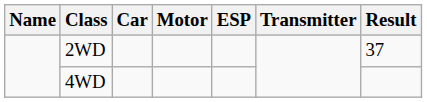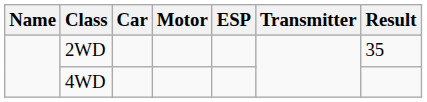 <table class="wikitable" style="font-size: 85%;">
 <tr>
 <th>Name</th>
 <th>Class</th>
 <th>Car</th>
 <th>Motor</th>
 <th>ESP</th>
 <th>Transmitter</th>
 <th>Result</th>
 </tr>
 <tr>
 <td rowspan=2></td>
 <td>2WD</td>
 <td></td>
 <td></td>
 <td></td>
 <td rowspan=2></td>
-<td>37</td>
+<td>35</td>
 </tr>
 <tr>
 <td>4WD</td>
 <td></td>
 <td></td>
 <td></td>
 <td></td>
 </tr>
 </table>
